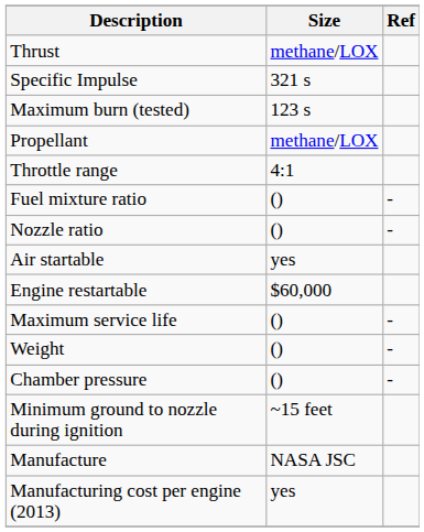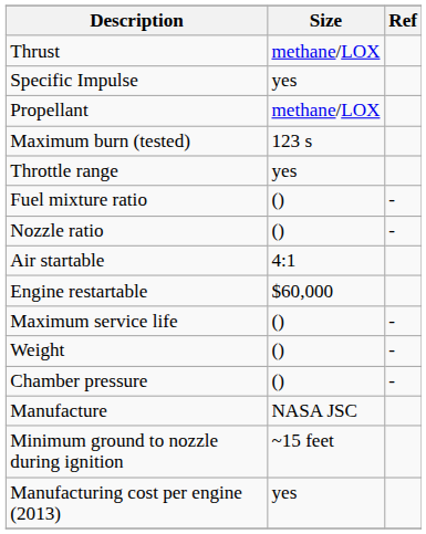 <table class="wikitable infobox" style="margin: 0.5em 0 0.5em 1em; width: 22em;">
 <tr>
 </tr>
 <tr>
 <th>Description</th>
 <th>Size</th>
 <th>Ref</th>
 </tr>
 <tr>
 <td>Thrust</td>
 <td><a href='#'>methane</a>/<a href='#'>LOX</a></td>
 <td></td>
 </tr>
 <tr>
 <td>Specific Impulse</td>
-<td>321 s</td>
+<td>yes</td>
+<td></td>
+</tr>
+<tr>
+<td>Propellant</td>
+<td><a href='#'>methane</a>/<a href='#'>LOX</a></td>
 <td></td>
 </tr>
 <tr>
 <td>Maximum burn (tested)</td>
 <td>123 s</td>
 <td></td>
 </tr>
 <tr>
-<td>Propellant</td>
-<td><a href='#'>methane</a>/<a href='#'>LOX</a></td>
-<td></td>
-</tr>
-<tr>
 <td>Throttle range</td>
-<td>4:1</td>
+<td>yes</td>
 <td></td>
 </tr>
 <tr>
 <td>Fuel mixture ratio</td>
 <td>()</td>
 <td>-</td>
 </tr>
 <tr>
 <td>Nozzle ratio</td>
 <td>()</td>
 <td>-</td>
 </tr>
 <tr>
 <td>Air startable</td>
-<td>yes</td>
+<td>4:1</td>
 <td></td>
 </tr>
 <tr>
 <td>Engine restartable</td>
 <td>$60,000</td>
 <td><br></td>
 </tr>
 <tr>
 <td>Maximum service life</td>
 <td>()</td>
 <td>-</td>
 </tr>
 <tr>
 <td>Weight</td>
 <td>()</td>
 <td>-</td>
 </tr>
 <tr>
 <td>Chamber pressure</td>
 <td>()</td>
 <td>-</td>
 </tr>
 <tr>
-<td>Minimum ground to nozzle during ignition</td>
-<td>~15 feet</td>
+<td>Manufacture</td>
+<td>NASA JSC</td>
 <td></td>
 </tr>
 <tr>
-<td>Manufacture</td>
-<td>NASA JSC</td>
+<td>Minimum ground to nozzle during ignition</td>
+<td>~15 feet</td>
 <td></td>
 </tr>
 <tr>
 <td>Manufacturing cost per engine (2013)</td>
 <td>yes</td>
 <td></td>
 </tr>
 <tr>
 </tr>
 </table>
